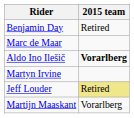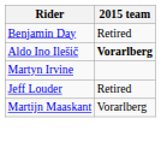 <table class="wikitable">
 <tr>
 <th>Rider</th>
 <th>2015 team</th>
 </tr>
 <tr>
 <td><a href='#'>Benjamin Day</a></td>
 <td>Retired</td>
-</tr>
-<tr>
-<td><a href='#'>Marc de Maar</a></td>
-<td></td>
 </tr>
 <tr>
 <td><a href='#'>Aldo Ino Ilešič</a></td>
 <td><strong>Vorarlberg</strong></td>
 </tr>
 <tr>
 <td><a href='#'>Martyn Irvine</a></td>
 <td></td>
 </tr>
 <tr>
 <td><a href='#'>Jeff Louder</a></td>
-<td style="background: khaki;">Retired</td>
+<td>Retired</td>
 </tr>
 <tr>
 <td><a href='#'>Martijn Maaskant</a></td>
 <td>Vorarlberg</td>
 </tr>
 </table>
